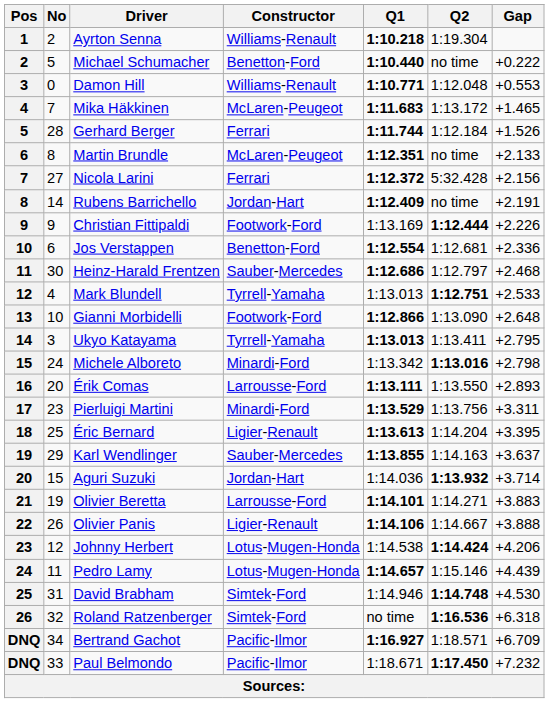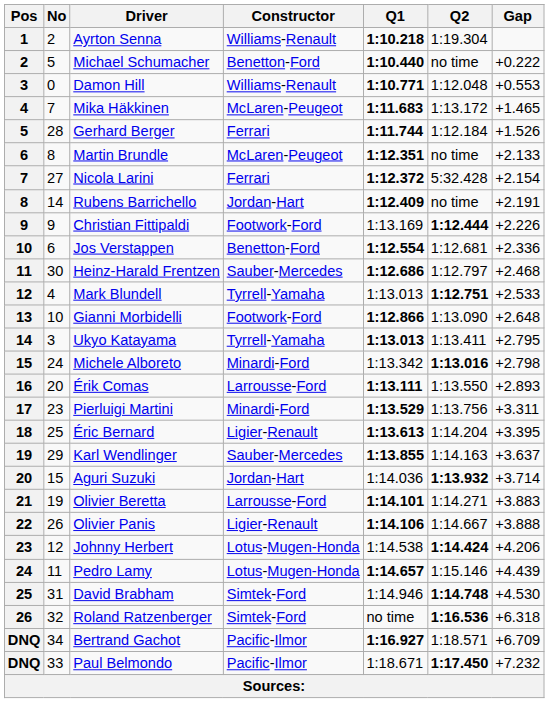 <table class="wikitable sortable" style="font-size: 95%;">
 <tr>
 <th>Pos</th>
 <th>No</th>
 <th>Driver</th>
 <th>Constructor</th>
 <th>Q1</th>
 <th>Q2</th>
 <th>Gap</th>
 </tr>
 <tr>
 <th>1</th>
 <td>2</td>
 <td data-sort-value="sen"> <a href='#'>Ayrton Senna</a></td>
 <td><a href='#'>Williams</a>-<a href='#'>Renault</a></td>
 <td><strong>1:10.218</strong></td>
 <td>1:19.304</td>
 <td></td>
 </tr>
 <tr>
 <th>2</th>
 <td>5</td>
 <td data-sort-value="sch"> <a href='#'>Michael Schumacher</a></td>
 <td><a href='#'>Benetton</a>-<a href='#'>Ford</a></td>
 <td><strong>1:10.440</strong></td>
 <td>no time</td>
 <td>+0.222</td>
 </tr>
 <tr>
 <th>3</th>
 <td>0</td>
 <td data-sort-value="hil"> <a href='#'>Damon Hill</a></td>
 <td><a href='#'>Williams</a>-<a href='#'>Renault</a></td>
 <td><strong>1:10.771</strong></td>
 <td>1:12.048</td>
 <td>+0.553</td>
 </tr>
 <tr>
 <th>4</th>
 <td>7</td>
 <td data-sort-value="hak"> <a href='#'>Mika Häkkinen</a></td>
 <td><a href='#'>McLaren</a>-<a href='#'>Peugeot</a></td>
 <td><strong>1:11.683</strong></td>
 <td>1:13.172</td>
 <td>+1.465</td>
 </tr>
 <tr>
 <th>5</th>
 <td>28</td>
 <td data-sort-value="berg"> <a href='#'>Gerhard Berger</a></td>
 <td><a href='#'>Ferrari</a></td>
 <td><strong>1:11.744</strong></td>
 <td>1:12.184</td>
 <td>+1.526</td>
 </tr>
 <tr>
 <th>6</th>
 <td>8</td>
 <td data-sort-value="bru"> <a href='#'>Martin Brundle</a></td>
 <td><a href='#'>McLaren</a>-<a href='#'>Peugeot</a></td>
 <td><strong>1:12.351</strong></td>
 <td>no time</td>
 <td>+2.133</td>
 </tr>
 <tr>
 <th>7</th>
 <td>27</td>
 <td data-sort-value="lar"> <a href='#'>Nicola Larini</a></td>
 <td><a href='#'>Ferrari</a></td>
 <td><strong>1:12.372</strong></td>
 <td>5:32.428</td>
-<td>+2.156</td>
+<td>+2.154</td>
 </tr>
 <tr>
 <th>8</th>
 <td>14</td>
 <td data-sort-value="bar"> <a href='#'>Rubens Barrichello</a></td>
 <td><a href='#'>Jordan</a>-<a href='#'>Hart</a></td>
 <td><strong>1:12.409</strong></td>
 <td>no time</td>
 <td>+2.191</td>
 </tr>
 <tr>
 <th>9</th>
 <td>9</td>
 <td data-sort-value="fit"> <a href='#'>Christian Fittipaldi</a></td>
 <td><a href='#'>Footwork</a>-<a href='#'>Ford</a></td>
 <td>1:13.169</td>
 <td><strong>1:12.444</strong></td>
 <td>+2.226</td>
 </tr>
 <tr>
 <th>10</th>
 <td>6</td>
 <td data-sort-value="ver"> <a href='#'>Jos Verstappen</a></td>
 <td><a href='#'>Benetton</a>-<a href='#'>Ford</a></td>
 <td><strong>1:12.554</strong></td>
 <td>1:12.681</td>
 <td>+2.336</td>
 </tr>
 <tr>
 <th>11</th>
 <td>30</td>
 <td data-sort-value="fre"> <a href='#'>Heinz-Harald Frentzen</a></td>
 <td><a href='#'>Sauber</a>-<a href='#'>Mercedes</a></td>
 <td><strong>1:12.686</strong></td>
 <td>1:12.797</td>
 <td>+2.468</td>
 </tr>
 <tr>
 <th>12</th>
 <td>4</td>
 <td data-sort-value="blu"> <a href='#'>Mark Blundell</a></td>
 <td><a href='#'>Tyrrell</a>-<a href='#'>Yamaha</a></td>
 <td>1:13.013</td>
 <td><strong>1:12.751</strong></td>
 <td>+2.533</td>
 </tr>
 <tr>
 <th>13</th>
 <td>10</td>
 <td data-sort-value="mor"> <a href='#'>Gianni Morbidelli</a></td>
 <td><a href='#'>Footwork</a>-<a href='#'>Ford</a></td>
 <td><strong>1:12.866</strong></td>
 <td>1:13.090</td>
 <td>+2.648</td>
 </tr>
 <tr>
 <th>14</th>
 <td>3</td>
 <td data-sort-value="kat"> <a href='#'>Ukyo Katayama</a></td>
 <td><a href='#'>Tyrrell</a>-<a href='#'>Yamaha</a></td>
 <td><strong>1:13.013</strong></td>
 <td>1:13.411</td>
 <td>+2.795</td>
 </tr>
 <tr>
 <th>15</th>
 <td>24</td>
 <td data-sort-value="alb"> <a href='#'>Michele Alboreto</a></td>
 <td><a href='#'>Minardi</a>-<a href='#'>Ford</a></td>
 <td>1:13.342</td>
 <td><strong>1:13.016</strong></td>
 <td>+2.798</td>
 </tr>
 <tr>
 <th>16</th>
 <td>20</td>
 <td data-sort-value="com"> <a href='#'>Érik Comas</a></td>
 <td><a href='#'>Larrousse</a>-<a href='#'>Ford</a></td>
 <td><strong>1:13.111</strong></td>
 <td>1:13.550</td>
 <td>+2.893</td>
 </tr>
 <tr>
 <th>17</th>
 <td>23</td>
 <td data-sort-value="mar"> <a href='#'>Pierluigi Martini</a></td>
 <td><a href='#'>Minardi</a>-<a href='#'>Ford</a></td>
 <td><strong>1:13.529</strong></td>
 <td>1:13.756</td>
 <td>+3.311</td>
 </tr>
 <tr>
 <th>18</th>
 <td>25</td>
 <td data-sort-value="bern"> <a href='#'>Éric Bernard</a></td>
 <td><a href='#'>Ligier</a>-<a href='#'>Renault</a></td>
 <td><strong>1:13.613</strong></td>
 <td>1:14.204</td>
 <td>+3.395</td>
 </tr>
 <tr>
 <th>19</th>
 <td>29</td>
 <td data-sort-value="wen"> <a href='#'>Karl Wendlinger</a></td>
 <td><a href='#'>Sauber</a>-<a href='#'>Mercedes</a></td>
 <td><strong>1:13.855</strong></td>
 <td>1:14.163</td>
 <td>+3.637</td>
 </tr>
 <tr>
 <th>20</th>
 <td>15</td>
 <td data-sort-value="suz"> <a href='#'>Aguri Suzuki</a></td>
 <td><a href='#'>Jordan</a>-<a href='#'>Hart</a></td>
 <td>1:14.036</td>
 <td><strong>1:13.932</strong></td>
 <td>+3.714</td>
 </tr>
 <tr>
 <th>21</th>
 <td>19</td>
 <td data-sort-value="bere"> <a href='#'>Olivier Beretta</a></td>
 <td><a href='#'>Larrousse</a>-<a href='#'>Ford</a></td>
 <td><strong>1:14.101</strong></td>
 <td>1:14.271</td>
 <td>+3.883</td>
 </tr>
 <tr>
 <th>22</th>
 <td>26</td>
 <td data-sort-value="pan"> <a href='#'>Olivier Panis</a></td>
 <td><a href='#'>Ligier</a>-<a href='#'>Renault</a></td>
 <td><strong>1:14.106</strong></td>
 <td>1:14.667</td>
 <td>+3.888</td>
 </tr>
 <tr>
 <th>23</th>
 <td>12</td>
 <td data-sort-value="her"> <a href='#'>Johnny Herbert</a></td>
 <td><a href='#'>Lotus</a>-<a href='#'>Mugen-Honda</a></td>
 <td>1:14.538</td>
 <td><strong>1:14.424</strong></td>
 <td>+4.206</td>
 </tr>
 <tr>
 <th>24</th>
 <td>11</td>
 <td data-sort-value="lam"> <a href='#'>Pedro Lamy</a></td>
 <td><a href='#'>Lotus</a>-<a href='#'>Mugen-Honda</a></td>
 <td><strong>1:14.657</strong></td>
 <td>1:15.146</td>
 <td>+4.439</td>
 </tr>
 <tr>
 <th>25</th>
 <td>31</td>
 <td data-sort-value="bra"> <a href='#'>David Brabham</a></td>
 <td><a href='#'>Simtek</a>-<a href='#'>Ford</a></td>
 <td>1:14.946</td>
 <td><strong>1:14.748</strong></td>
 <td>+4.530</td>
 </tr>
 <tr>
 <th>26</th>
 <td>32</td>
 <td data-sort-value="rat"> <a href='#'>Roland Ratzenberger</a></td>
 <td><a href='#'>Simtek</a>-<a href='#'>Ford</a></td>
 <td>no time</td>
 <td><strong>1:16.536</strong></td>
 <td>+6.318</td>
 </tr>
 <tr>
 <th data-sort-value="27">DNQ</th>
 <td>34</td>
 <td data-sort-value="gac"> <a href='#'>Bertrand Gachot</a></td>
 <td><a href='#'>Pacific</a>-<a href='#'>Ilmor</a></td>
 <td><strong>1:16.927</strong></td>
 <td>1:18.571</td>
 <td>+6.709</td>
 </tr>
 <tr>
 <th data-sort-value="28">DNQ</th>
 <td>33</td>
 <td data-sort-value="bel"> <a href='#'>Paul Belmondo</a></td>
 <td><a href='#'>Pacific</a>-<a href='#'>Ilmor</a></td>
 <td>1:18.671</td>
 <td><strong>1:17.450</strong></td>
 <td>+7.232</td>
 </tr>
 <tr>
 <th colspan="7">Sources:</th>
 </tr>
 </table>
